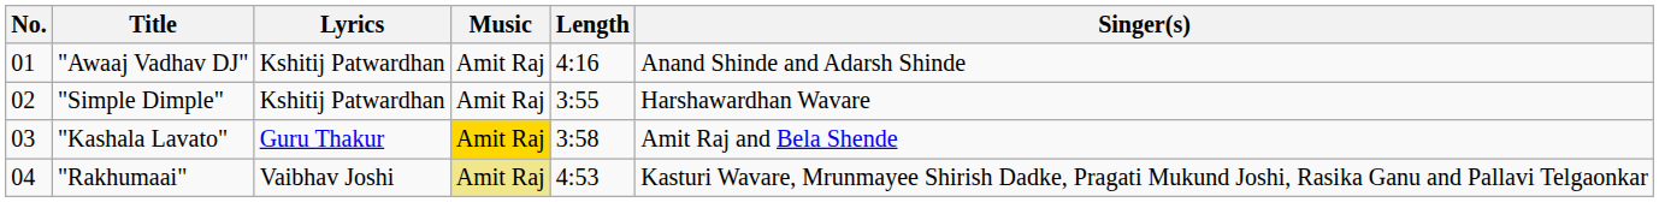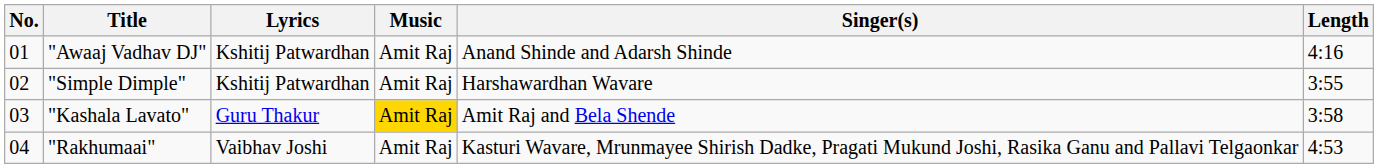 <table class="wikitable">
 <tr>
 <th>No.</th>
 <th>Title</th>
 <th>Lyrics</th>
 <th>Music</th>
+<th>Singer(s)</th>
 <th>Length</th>
-<th>Singer(s)</th>
 </tr>
 <tr>
 <td>01</td>
 <td>"Awaaj Vadhav DJ"</td>
 <td>Kshitij Patwardhan</td>
 <td>Amit Raj</td>
+<td>Anand Shinde and Adarsh Shinde</td>
 <td>4:16</td>
-<td>Anand Shinde and Adarsh Shinde</td>
 </tr>
 <tr>
 <td>02</td>
 <td>"Simple Dimple"</td>
 <td>Kshitij Patwardhan</td>
 <td>Amit Raj</td>
+<td>Harshawardhan Wavare</td>
 <td>3:55</td>
-<td>Harshawardhan Wavare</td>
 </tr>
 <tr>
 <td>03</td>
 <td>"Kashala Lavato"</td>
 <td><a href='#'>Guru Thakur</a></td>
 <td style="background: gold;">Amit Raj</td>
+<td>Amit Raj and <a href='#'>Bela Shende</a></td>
 <td>3:58</td>
-<td>Amit Raj and <a href='#'>Bela Shende</a></td>
 </tr>
 <tr>
 <td>04</td>
 <td>"Rakhumaai"</td>
 <td>Vaibhav Joshi</td>
-<td style="background: khaki;">Amit Raj</td>
+<td>Amit Raj</td>
+<td>Kasturi Wavare, Mrunmayee Shirish Dadke, Pragati Mukund Joshi, Rasika Ganu and Pallavi Telgaonkar</td>
 <td>4:53 </td>
-<td>Kasturi Wavare, Mrunmayee Shirish Dadke, Pragati Mukund Joshi, Rasika Ganu and Pallavi Telgaonkar</td>
 </tr>
 </table>
